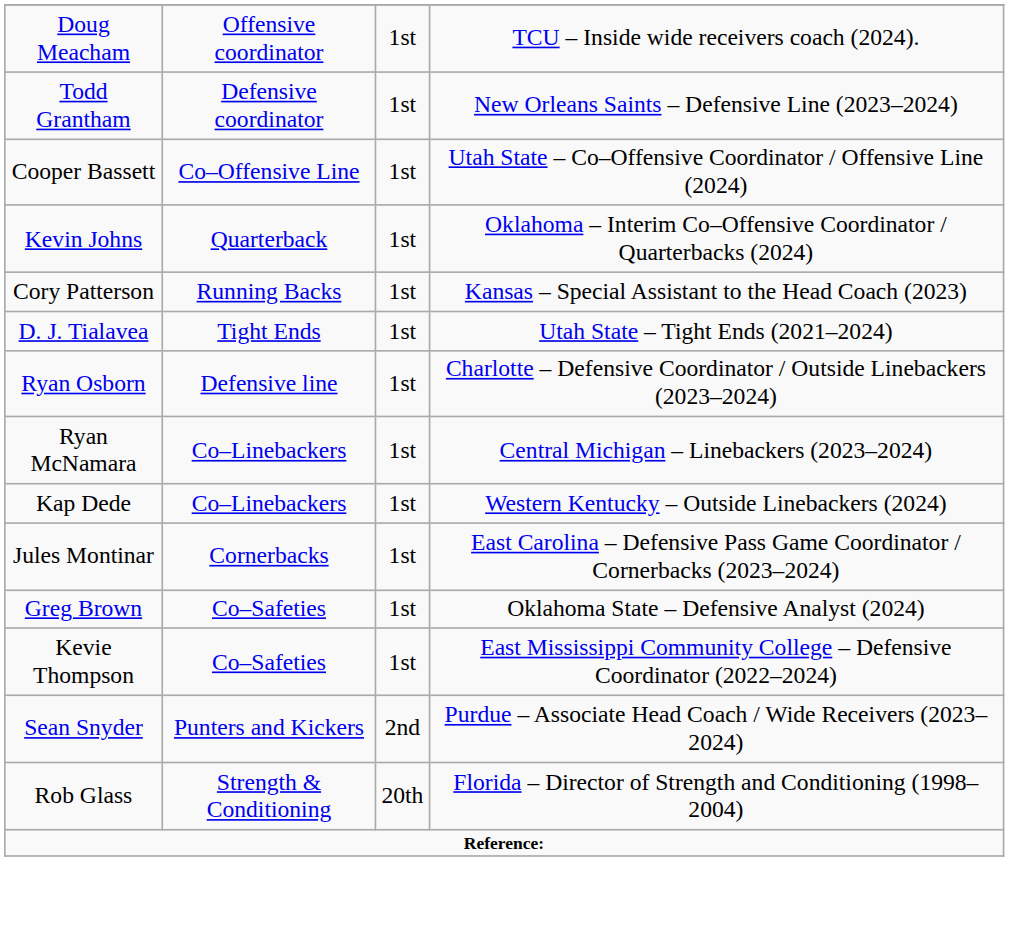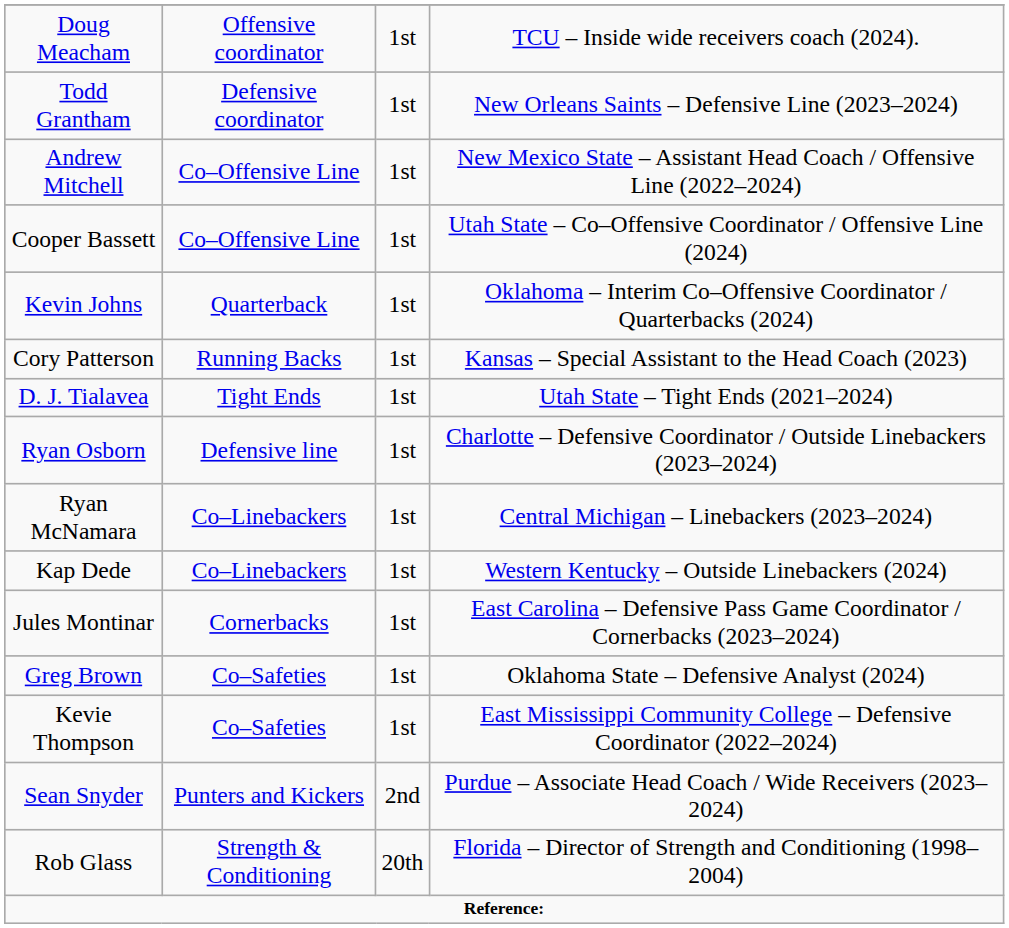 <table class="wikitable" style="font-size:90%;">
 <tr>
 </tr>
 <tr align="center";>
 <td><a href='#'>Doug Meacham</a></td>
 <td><a href='#'>Offensive coordinator</a></td>
 <td>1st</td>
 <td><a href='#'>TCU</a> – Inside wide receivers coach (2024).</td>
 </tr>
 <tr align="center";>
 <td><a href='#'>Todd Grantham</a></td>
 <td><a href='#'>Defensive coordinator</a></td>
 <td>1st</td>
 <td><a href='#'>New Orleans Saints</a> – Defensive Line (2023–2024)</td>
+</tr>
+<tr align="center";>
+<td><a href='#'>Andrew Mitchell</a></td>
+<td><a href='#'>Co–Offensive Line</a></td>
+<td>1st</td>
+<td><a href='#'>New Mexico State</a> – Assistant Head Coach / Offensive Line (2022–2024)</td>
 </tr>
 <tr align="center";>
 <td>Cooper Bassett</td>
 <td><a href='#'>Co–Offensive Line</a></td>
 <td>1st</td>
 <td><a href='#'>Utah State</a> – Co–Offensive Coordinator / Offensive Line (2024)</td>
 </tr>
 <tr align="center";>
 <td><a href='#'>Kevin Johns</a></td>
 <td><a href='#'>Quarterback</a></td>
 <td>1st</td>
 <td><a href='#'>Oklahoma</a> – Interim Co–Offensive Coordinator / Quarterbacks (2024)</td>
 </tr>
 <tr align="center";>
 <td>Cory Patterson</td>
 <td><a href='#'>Running Backs</a></td>
 <td>1st</td>
 <td><a href='#'>Kansas</a> – Special Assistant to the Head Coach (2023)</td>
 </tr>
 <tr align="center";>
 <td><a href='#'>D. J. Tialavea</a></td>
 <td><a href='#'>Tight Ends</a></td>
 <td>1st</td>
 <td><a href='#'>Utah State</a> – Tight Ends (2021–2024)</td>
 </tr>
 <tr align="center";>
 <td><a href='#'>Ryan Osborn</a></td>
 <td><a href='#'>Defensive line</a></td>
 <td>1st</td>
 <td><a href='#'>Charlotte</a> – Defensive Coordinator / Outside Linebackers (2023–2024)</td>
 </tr>
 <tr align="center";>
 <td>Ryan McNamara</td>
 <td><a href='#'>Co–Linebackers</a></td>
 <td>1st</td>
 <td><a href='#'>Central Michigan</a> – Linebackers (2023–2024)</td>
 </tr>
 <tr align="center";>
 <td>Kap Dede</td>
 <td><a href='#'>Co–Linebackers</a></td>
 <td>1st</td>
 <td><a href='#'>Western Kentucky</a> – Outside Linebackers (2024)</td>
 </tr>
 <tr align="center";>
 <td>Jules Montinar</td>
 <td><a href='#'>Cornerbacks</a></td>
 <td>1st</td>
 <td><a href='#'>East Carolina</a> – Defensive Pass Game Coordinator / Cornerbacks (2023–2024)</td>
 </tr>
 <tr align="center";>
 <td><a href='#'>Greg Brown</a></td>
 <td><a href='#'>Co–Safeties</a></td>
 <td>1st</td>
 <td>Oklahoma State – Defensive Analyst (2024)</td>
 </tr>
 <tr align="center";>
 <td>Kevie Thompson</td>
 <td><a href='#'>Co–Safeties</a></td>
 <td>1st</td>
 <td><a href='#'>East Mississippi Community College</a> – Defensive Coordinator (2022–2024)</td>
 </tr>
 <tr align="center";>
 <td><a href='#'>Sean Snyder</a></td>
 <td><a href='#'>Punters and Kickers</a></td>
 <td>2nd</td>
 <td><a href='#'>Purdue</a> – Associate Head Coach / Wide Receivers (2023–2024)</td>
 </tr>
 <tr align="center";>
 <td>Rob Glass</td>
 <td><a href='#'>Strength & Conditioning</a></td>
 <td>20th</td>
 <td><a href='#'>Florida</a> – Director of Strength and Conditioning (1998–2004)</td>
 </tr>
 <tr>
 <td colspan="4" style="font-size:8pt; text-align:center;"><strong>Reference:</strong></td>
 </tr>
 </table>
